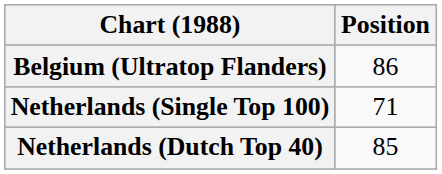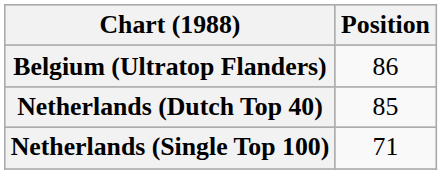 <table class="wikitable sortable plainrowheaders">
 <tr>
 <th>Chart (1988)</th>
 <th>Position</th>
 </tr>
 <tr>
 <th scope="row">Belgium (Ultratop Flanders)</th>
 <td style="text-align:center;">86</td>
 </tr>
 <tr>
+<th scope="row">Netherlands (Dutch Top 40)</th>
+<td style="text-align:center;">85</td>
+</tr>
+<tr>
 <th scope="row">Netherlands (Single Top 100)</th>
 <td style="text-align:center;">71</td>
 </tr>
-<tr>
-<th scope="row">Netherlands (Dutch Top 40)</th>
-<td style="text-align:center;">85</td>
-</tr>
 </table>
